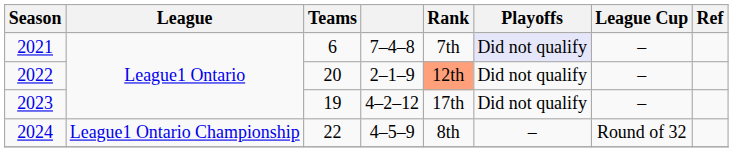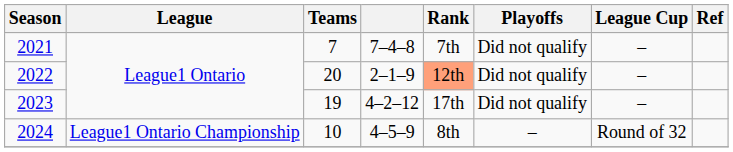 <table class="wikitable" style="text-align: center;">
 <tr>
 <th>Season</th>
 <th>League</th>
 <th>Teams</th>
 <th></th>
 <th>Rank</th>
 <th>Playoffs</th>
 <th>League Cup</th>
 <th>Ref</th>
 </tr>
 <tr>
 <td><a href='#'>2021</a></td>
 <td rowspan=3><a href='#'>League1 Ontario</a></td>
-<td>6</td>
+<td>7</td>
 <td>7–4–8</td>
 <td>7th</td>
-<td style="background: lavender;">Did not qualify</td>
+<td>Did not qualify</td>
 <td>–</td>
 <td></td>
 </tr>
 <tr>
 <td><a href='#'>2022</a></td>
 <td>20</td>
 <td>2–1–9</td>
 <td style="background: lightsalmon;">12th</td>
 <td>Did not qualify</td>
 <td>–</td>
 <td></td>
 </tr>
 <tr>
 <td><a href='#'>2023</a></td>
 <td>19</td>
 <td>4–2–12</td>
 <td>17th</td>
 <td>Did not qualify</td>
 <td>–</td>
 <td></td>
 </tr>
 <tr>
 <td><a href='#'>2024</a></td>
 <td><a href='#'>League1 Ontario Championship</a></td>
-<td>22</td>
+<td>10</td>
 <td>4–5–9</td>
 <td>8th</td>
 <td>–</td>
 <td>Round of 32</td>
 <td></td>
 </tr>
 <tr>
 </tr>
 </table>
